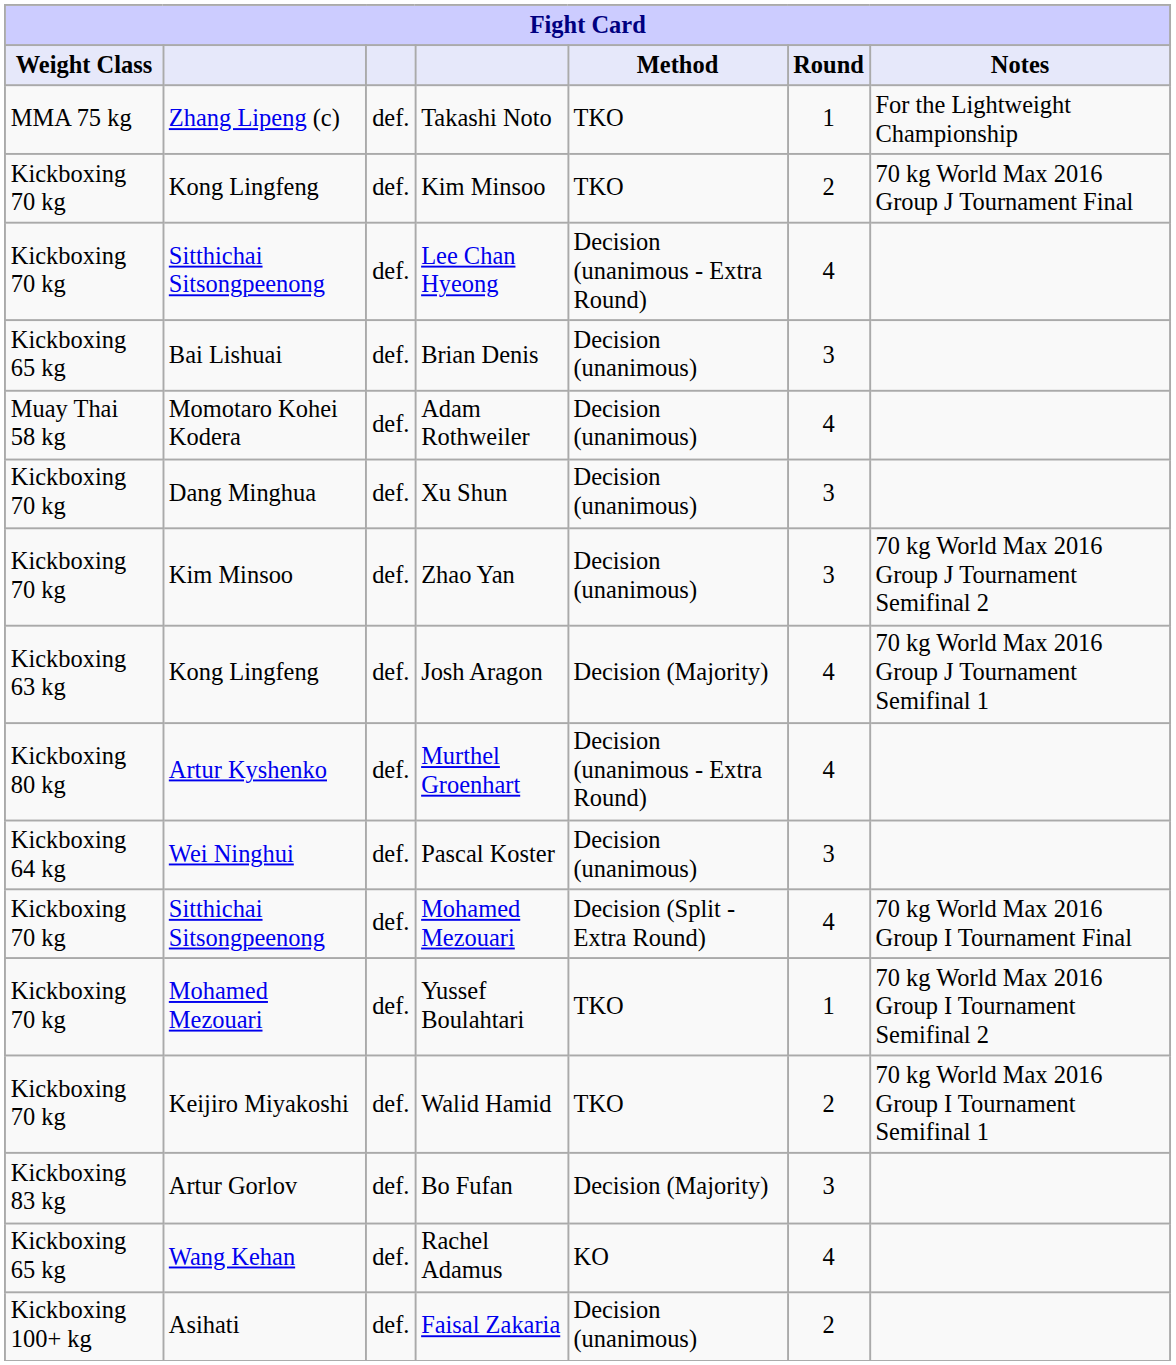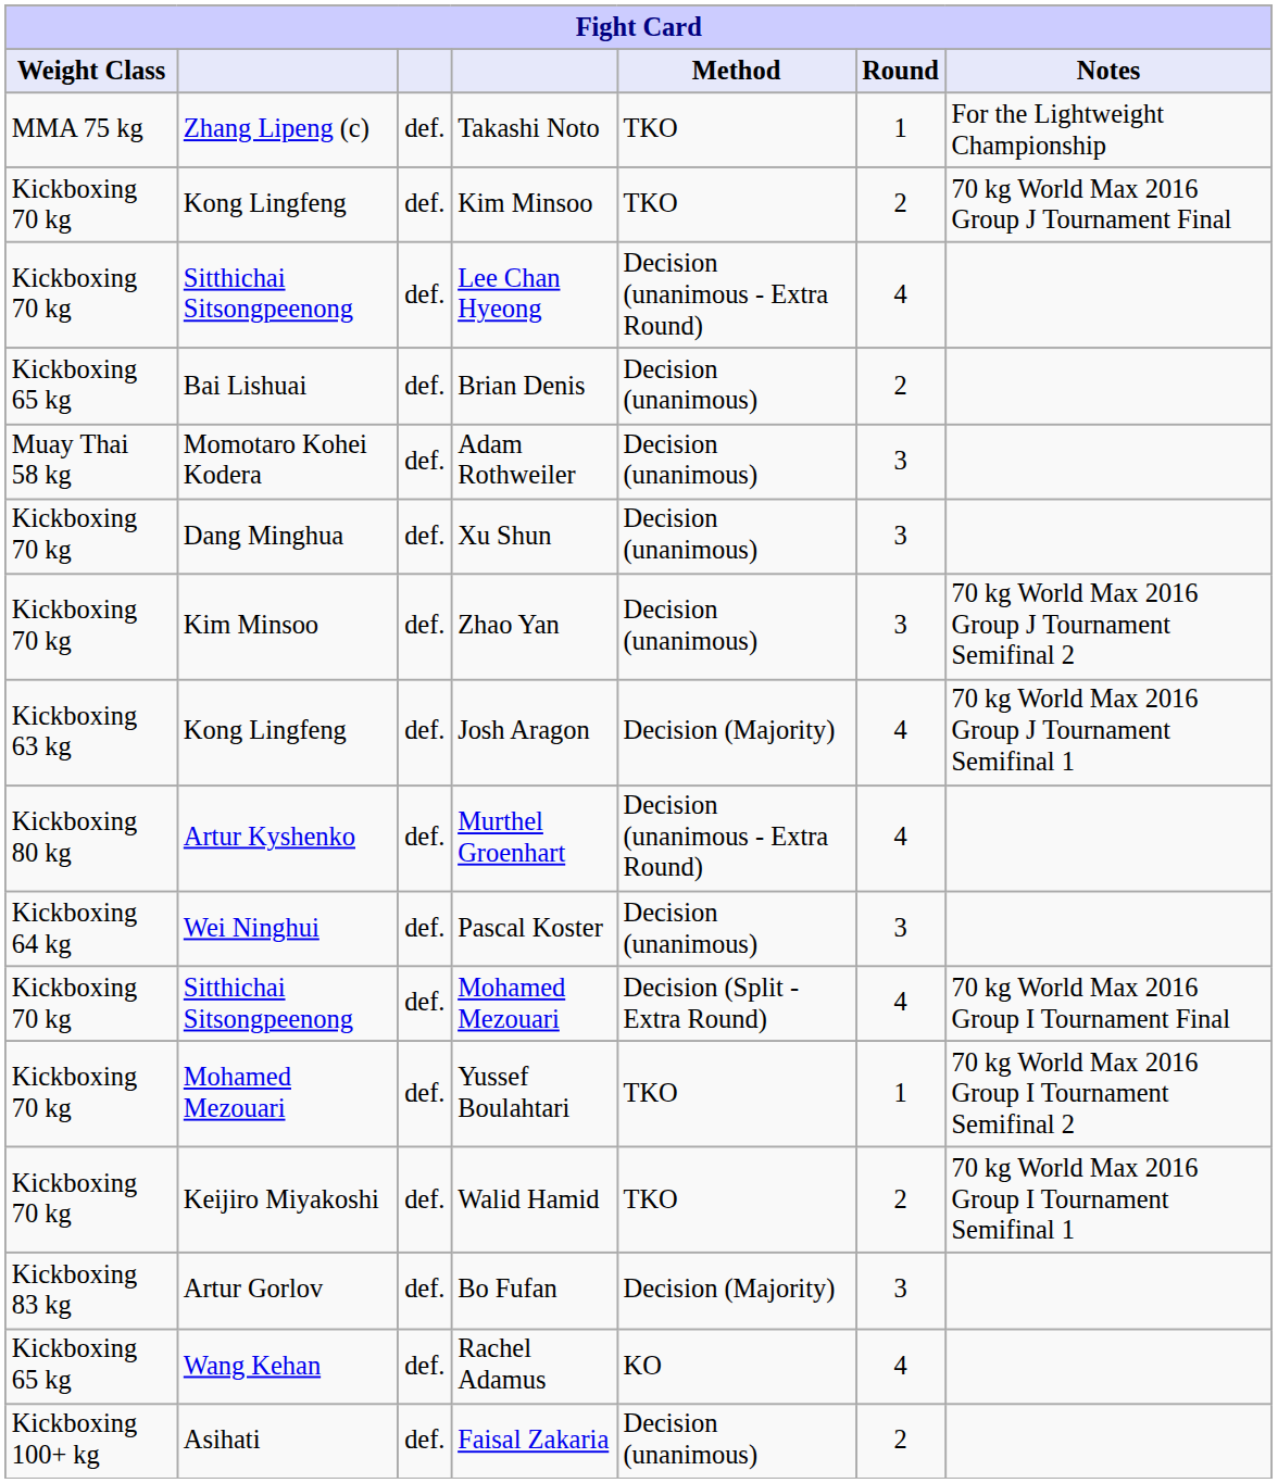 <table class="wikitable" style="font-size: 80%;">
 <tr>
 <th colspan="8" style="background-color: #ccf; color: #000080; text-align: center;"><strong>Fight Card</strong></th>
 </tr>
 <tr>
 <th colspan="1" style="background-color: #E6E8FA; color: #000000; text-align: center;">Weight Class</th>
 <th colspan="1" style="background-color: #E6E8FA; color: #000000; text-align: center;"></th>
 <th colspan="1" style="background-color: #E6E8FA; color: #000000; text-align: center;"></th>
 <th colspan="1" style="background-color: #E6E8FA; color: #000000; text-align: center;"></th>
 <th colspan="1" style="background-color: #E6E8FA; color: #000000; text-align: center;">Method</th>
 <th colspan="1" style="background-color: #E6E8FA; color: #000000; text-align: center;">Round</th>
 <th colspan="1" style="background-color: #E6E8FA; color: #000000; text-align: center;">Notes</th>
 </tr>
 <tr>
 <td>MMA 75 kg</td>
 <td> <a href='#'>Zhang Lipeng</a> (c)</td>
 <td align=center>def.</td>
 <td> Takashi Noto</td>
 <td>TKO</td>
 <td align=center>1</td>
 <td>For the Lightweight Championship</td>
 </tr>
 <tr>
 <td>Kickboxing 70 kg</td>
 <td> Kong Lingfeng</td>
 <td align=center>def.</td>
 <td> Kim Minsoo</td>
 <td>TKO</td>
 <td align=center>2</td>
 <td>70 kg World Max 2016 Group J Tournament Final</td>
 </tr>
 <tr>
 <td>Kickboxing 70 kg</td>
 <td> <a href='#'>Sitthichai Sitsongpeenong</a></td>
 <td align=center>def.</td>
 <td> <a href='#'>Lee Chan Hyeong</a></td>
 <td>Decision (unanimous - Extra Round)</td>
 <td align=center>4</td>
 <td></td>
 </tr>
 <tr>
 <td>Kickboxing 65 kg</td>
 <td> Bai Lishuai</td>
 <td align=center>def.</td>
 <td> Brian Denis</td>
 <td>Decision (unanimous)</td>
-<td align=center>3</td>
+<td align=center>2</td>
 <td></td>
 </tr>
 <tr>
 <td>Muay Thai 58 kg</td>
 <td> Momotaro Kohei Kodera</td>
 <td align=center>def.</td>
 <td> Adam Rothweiler</td>
 <td>Decision (unanimous)</td>
-<td align=center>4</td>
+<td align=center>3</td>
 <td></td>
 </tr>
 <tr>
 <td>Kickboxing 70 kg</td>
 <td> Dang Minghua</td>
 <td align=center>def.</td>
 <td> Xu Shun</td>
 <td>Decision (unanimous)</td>
 <td align=center>3</td>
 <td></td>
 </tr>
 <tr>
 <td>Kickboxing 70 kg</td>
 <td> Kim Minsoo</td>
 <td align=center>def.</td>
 <td> Zhao Yan</td>
 <td>Decision (unanimous)</td>
 <td align=center>3</td>
 <td>70 kg World Max 2016 Group J Tournament Semifinal 2</td>
 </tr>
 <tr>
 <td>Kickboxing 63 kg</td>
 <td> Kong Lingfeng</td>
 <td align=center>def.</td>
 <td> Josh Aragon</td>
 <td>Decision (Majority)</td>
 <td align=center>4</td>
 <td>70 kg World Max 2016 Group J Tournament Semifinal 1</td>
 </tr>
 <tr>
 <td>Kickboxing 80 kg</td>
 <td> <a href='#'>Artur Kyshenko</a></td>
 <td align=center>def.</td>
 <td> <a href='#'>Murthel Groenhart</a></td>
 <td>Decision (unanimous - Extra Round)</td>
 <td align=center>4</td>
 <td></td>
 </tr>
 <tr>
 <td>Kickboxing 64 kg</td>
 <td> <a href='#'>Wei Ninghui</a></td>
 <td align=center>def.</td>
 <td> Pascal Koster</td>
 <td>Decision (unanimous)</td>
 <td align=center>3</td>
 <td></td>
 </tr>
 <tr>
 <td>Kickboxing 70 kg</td>
 <td> <a href='#'>Sitthichai Sitsongpeenong</a></td>
 <td align=center>def.</td>
 <td> <a href='#'>Mohamed Mezouari</a></td>
 <td>Decision (Split - Extra Round)</td>
 <td align=center>4</td>
 <td>70 kg World Max 2016 Group I Tournament Final</td>
 </tr>
 <tr>
 <td>Kickboxing 70 kg</td>
 <td> <a href='#'>Mohamed Mezouari</a></td>
 <td align=center>def.</td>
 <td> Yussef Boulahtari</td>
 <td>TKO</td>
 <td align=center>1</td>
 <td>70 kg World Max 2016 Group I Tournament Semifinal 2</td>
 </tr>
 <tr>
 <td>Kickboxing 70 kg</td>
 <td> Keijiro Miyakoshi</td>
 <td align=center>def.</td>
 <td> Walid Hamid</td>
 <td>TKO</td>
 <td align=center>2</td>
 <td>70 kg World Max 2016 Group I Tournament Semifinal 1</td>
 </tr>
 <tr>
 <td>Kickboxing 83 kg</td>
 <td> Artur Gorlov</td>
 <td align=center>def.</td>
 <td> Bo Fufan</td>
 <td>Decision (Majority)</td>
 <td align=center>3</td>
 <td></td>
 </tr>
 <tr>
 <td>Kickboxing 65 kg</td>
 <td> <a href='#'>Wang Kehan</a></td>
 <td align=center>def.</td>
 <td> Rachel Adamus</td>
 <td>KO</td>
 <td align=center>4</td>
 <td></td>
 </tr>
 <tr>
 <td>Kickboxing 100+ kg</td>
 <td> Asihati</td>
 <td align=center>def.</td>
 <td> <a href='#'>Faisal Zakaria</a></td>
 <td>Decision (unanimous)</td>
 <td align=center>2</td>
 <td></td>
 </tr>
 <tr>
 </tr>
 </table>
